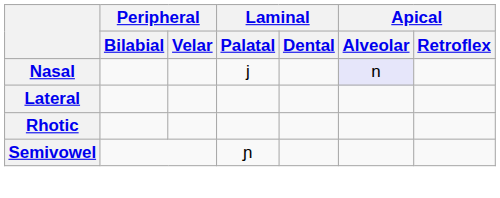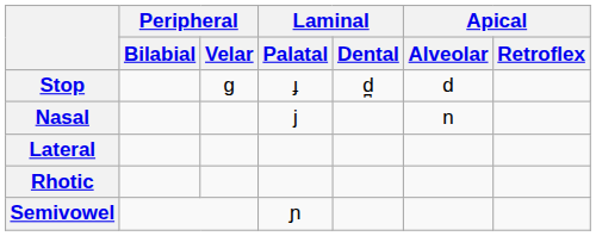 <table class="wikitable" style="text-align: center;">
 <tr>
 <th rowspan="2"></th>
 <th colspan="2"><a href='#'>Peripheral</a></th>
 <th colspan="2"><a href='#'>Laminal</a></th>
 <th colspan="2"><a href='#'>Apical</a></th>
 </tr>
 <tr>
 <th><a href='#'>Bilabial</a></th>
 <th><a href='#'>Velar</a></th>
 <th><a href='#'>Palatal</a></th>
 <th><a href='#'>Dental</a></th>
 <th><a href='#'>Alveolar</a></th>
 <th><a href='#'>Retroflex</a></th>
 </tr>
 <tr>
+<th><a href='#'>Stop</a></th>
+<td></td>
+<td>ɡ</td>
+<td>ɟ</td>
+<td>d̪</td>
+<td>d</td>
+<td></td>
+</tr>
+<tr>
 <th><a href='#'>Nasal</a></th>
 <td></td>
 <td></td>
 <td>j</td>
 <td></td>
-<td style="background: lavender;">n</td>
+<td>n</td>
 <td></td>
 </tr>
 <tr>
 <th><a href='#'>Lateral</a></th>
 <td></td>
 <td></td>
 <td></td>
 <td></td>
 <td></td>
 <td></td>
 </tr>
 <tr>
 <th><a href='#'>Rhotic</a></th>
 <td></td>
 <td></td>
 <td></td>
 <td></td>
 <td></td>
 <td></td>
 </tr>
 <tr>
 <th><a href='#'>Semivowel</a></th>
 <td colspan="2"></td>
 <td>ɲ</td>
 <td></td>
 <td></td>
 <td></td>
 </tr>
 </table>
